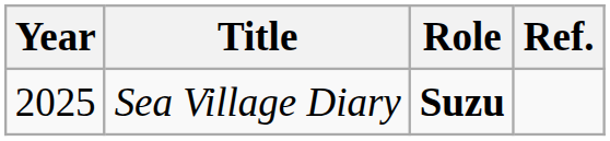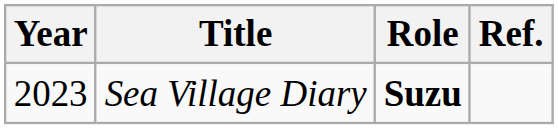 <table class="wikitable">
 <tr>
 <th>Year</th>
 <th>Title</th>
 <th>Role</th>
 <th>Ref.</th>
 </tr>
 <tr>
-<td>2025</td>
+<td>2023</td>
 <td><em>Sea Village Diary</em></td>
 <td><strong>Suzu</strong></td>
 <td></td>
 </tr>
 </table>
